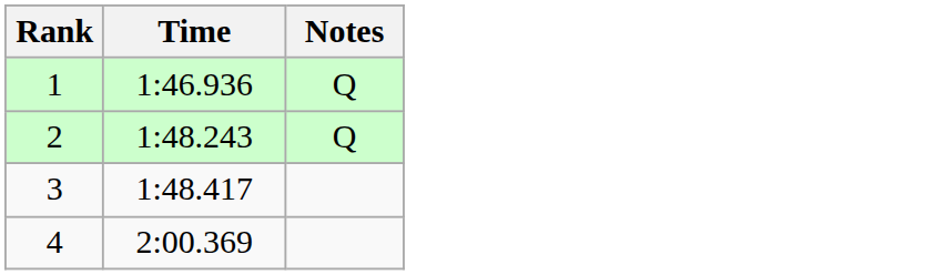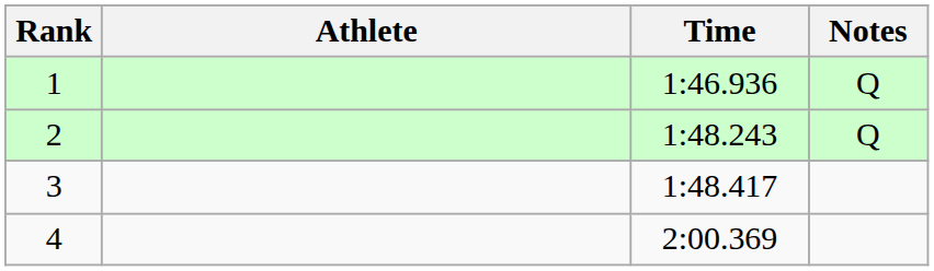 <table class=wikitable style="text-align:center">
 <tr>
 <th width=40>Rank</th>
+<th width=250>Athlete</th>
 <th width=80>Time</th>
 <th width=50>Notes</th>
 </tr>
 <tr bgcolor="ccffcc">
 <td>1</td>
+<td align=left></td>
 <td>1:46.936</td>
 <td>Q</td>
 </tr>
 <tr bgcolor="ccffcc">
 <td>2</td>
+<td align=left></td>
 <td>1:48.243</td>
 <td>Q</td>
 </tr>
 <tr>
 <td>3</td>
+<td align=left></td>
 <td>1:48.417</td>
 <td></td>
 </tr>
 <tr>
 <td>4</td>
+<td align=left></td>
 <td>2:00.369</td>
 <td></td>
 </tr>
 </table>
